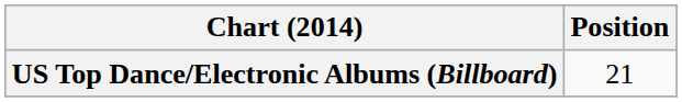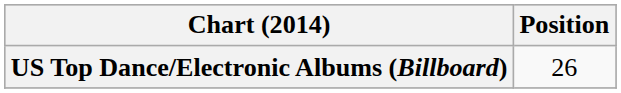 <table class="wikitable plainrowheaders" style="text-align:center">
 <tr>
 <th scope="col">Chart (2014)</th>
 <th scope="col">Position</th>
 </tr>
 <tr>
 <th scope="row">US Top Dance/Electronic Albums (<em>Billboard</em>)</th>
-<td>21</td>
+<td>26</td>
 </tr>
 </table>
